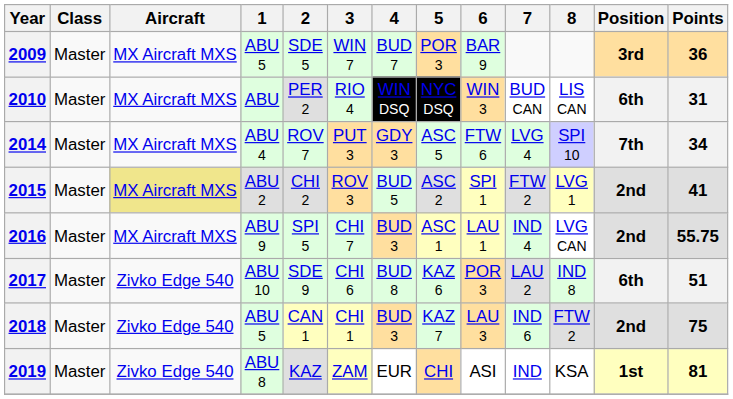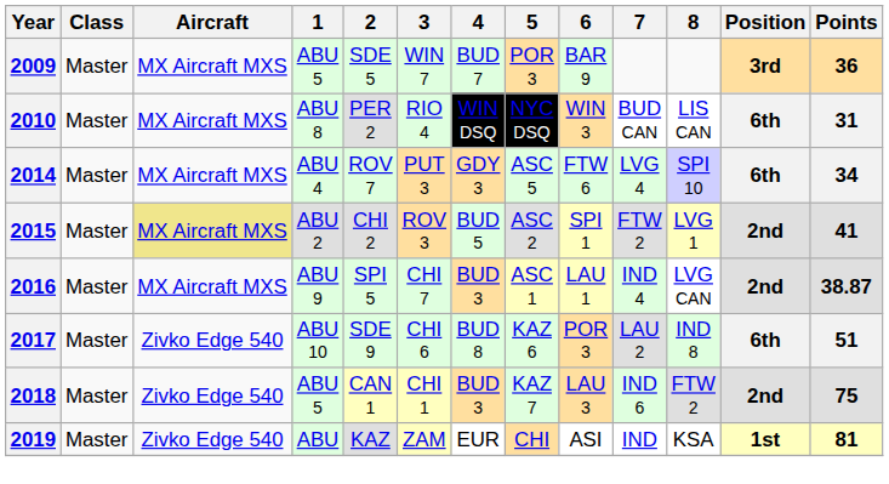 <table class="wikitable" border="1" style="text-align:center; font-size:90%;">
 <tr valign="top">
 <th>Year</th>
 <th>Class</th>
 <th>Aircraft</th>
 <th>1</th>
 <th>2</th>
 <th>3</th>
 <th>4</th>
 <th>5</th>
 <th>6</th>
 <th>7</th>
 <th>8</th>
 <th>Position</th>
 <th>Points</th>
 </tr>
 <tr>
 <th><a href='#'>2009</a></th>
 <td>Master</td>
 <td><a href='#'>MX Aircraft MXS</a></td>
 <td style="background:#dfffdf;"><a href='#'>ABU</a><br><small>5</small></td>
 <td style="background:#dfffdf;"><a href='#'>SDE</a><br><small>5</small></td>
 <td style="background:#dfffdf;"><a href='#'>WIN</a><br><small>7</small></td>
 <td style="background:#dfffdf;"><a href='#'>BUD</a><br><small>7</small></td>
 <td style="background:#ffdf9f;"><a href='#'>POR</a><br><small>3</small></td>
 <td style="background:#dfffdf;"><a href='#'>BAR</a><br><small>9</small></td>
 <td></td>
 <td></td>
 <th style="background:#ffdf9f;">3rd</th>
 <th style="background:#ffdf9f;">36</th>
 </tr>
 <tr>
 <th><a href='#'>2010</a></th>
 <td>Master</td>
 <td><a href='#'>MX Aircraft MXS</a></td>
-<td style="background:#dfffdf;"><a href='#'>ABU</a><br></td>
+<td style="background:#dfffdf;"><a href='#'>ABU</a><br><small>8</small></td>
 <td style="background:#dfdfdf;"><a href='#'>PER</a><br><small>2</small></td>
 <td style="background:#dfffdf;"><a href='#'>RIO</a><br><small>4</small></td>
 <td style="background:black; color:white;"><a href='#'><span>WIN</span></a><br><small>DSQ</small></td>
 <td style="background:black; color:white;"><a href='#'><span>NYC</span></a><br><small>DSQ</small></td>
 <td style="background:#ffdf9f;"><a href='#'>WIN</a><br><small>3</small></td>
 <td style="background:#FFFFFF;"><a href='#'>BUD</a><br><small>CAN</small></td>
 <td style="background:#FFFFFF;"><a href='#'>LIS</a><br><small>CAN</small></td>
 <th>6th</th>
 <th>31</th>
 </tr>
 <tr>
 <th><a href='#'>2014</a></th>
 <td>Master</td>
 <td><a href='#'>MX Aircraft MXS</a></td>
 <td style="background:#dfffdf;"><a href='#'>ABU</a><br><small>4</small></td>
 <td style="background:#dfffdf;"><a href='#'>ROV</a><br><small>7</small></td>
 <td style="background:#ffdf9f;"><a href='#'>PUT</a><br><small>3</small></td>
 <td style="background:#ffdf9f;"><a href='#'>GDY</a><br><small>3</small></td>
 <td style="background:#dfffdf;"><a href='#'>ASC</a><br><small>5</small></td>
 <td style="background:#dfffdf;"><a href='#'>FTW</a><br><small>6</small></td>
 <td style="background:#dfffdf;"><a href='#'>LVG</a><br><small>4</small></td>
 <td style="background:#cfcfff;"><a href='#'>SPI</a><br><small>10</small></td>
-<th>7th</th>
+<th>6th</th>
 <th>34</th>
 </tr>
 <tr>
 <th><a href='#'>2015</a></th>
 <td>Master</td>
 <td style="background: khaki;"><a href='#'>MX Aircraft MXS</a></td>
 <td style="background:#dfdfdf;"><a href='#'>ABU</a><br><small>2</small></td>
 <td style="background:#dfdfdf;"><a href='#'>CHI</a><br><small>2</small></td>
 <td style="background:#ffdf9f;"><a href='#'>ROV</a><br><small>3</small></td>
 <td style="background:#dfffdf;"><a href='#'>BUD</a><br><small>5</small></td>
 <td style="background:#dfdfdf;"><a href='#'>ASC</a><br><small>2</small></td>
 <td style="background:#ffffbf;"><a href='#'>SPI</a><br><small>1</small></td>
 <td style="background:#dfdfdf;"><a href='#'>FTW</a><br><small>2</small></td>
 <td style="background:#ffffbf;"><a href='#'>LVG</a><br><small>1</small></td>
 <th style="background:#dfdfdf;">2nd</th>
 <th style="background:#dfdfdf;">41</th>
 </tr>
 <tr>
 <th><a href='#'>2016</a></th>
 <td>Master</td>
 <td><a href='#'>MX Aircraft MXS</a></td>
 <td style="background:#dfffdf;"><a href='#'>ABU</a><br><small>9</small></td>
 <td style="background:#dfffdf;"><a href='#'>SPI</a><br><small>5</small></td>
 <td style="background:#dfffdf;"><a href='#'>CHI</a><br><small>7</small></td>
 <td style="background:#ffdf9f;"><a href='#'>BUD</a><br><small>3</small></td>
 <td style="background:#ffffbf;"><a href='#'>ASC</a><br><small>1</small></td>
 <td style="background:#ffffbf;"><a href='#'>LAU</a><br><small>1</small></td>
 <td style="background:#dfffdf;"><a href='#'>IND</a><br><small>4</small></td>
 <td style="background:#FFFFFF;"><a href='#'>LVG</a><br><small>CAN</small></td>
 <th style="background:#dfdfdf;">2nd</th>
-<th style="background:#dfdfdf;">55.75</th>
+<th style="background:#dfdfdf;">38.87</th>
 </tr>
 <tr>
 <th><a href='#'>2017</a></th>
 <td>Master</td>
 <td><a href='#'>Zivko Edge 540</a></td>
 <td style="background:#dfffdf;"><a href='#'>ABU</a><br><small>10</small></td>
 <td style="background:#dfffdf;"><a href='#'>SDE</a><br><small>9</small></td>
 <td style="background:#dfffdf;"><a href='#'>CHI</a><br><small>6</small></td>
 <td style="background:#dfffdf;"><a href='#'>BUD</a><br><small>8</small></td>
 <td style="background:#dfffdf;"><a href='#'>KAZ</a><br><small>6</small></td>
 <td style="background:#ffdf9f;"><a href='#'>POR</a><br><small>3</small></td>
 <td style="background:#dfdfdf;"><a href='#'>LAU</a><br><small>2</small></td>
 <td style="background:#dfffdf;"><a href='#'>IND</a><br><small>8</small></td>
 <th style="background:#;">6th</th>
 <th>51</th>
 </tr>
 <tr>
 <th><a href='#'>2018</a></th>
 <td>Master</td>
 <td><a href='#'>Zivko Edge 540</a></td>
 <td style="background:#dfffdf;"><a href='#'>ABU</a><br><small>5</small></td>
 <td style="background:#ffffbf;"><a href='#'>CAN</a><br><small>1</small></td>
 <td style="background:#ffffbf;"><a href='#'>CHI</a><br><small>1</small></td>
 <td style="background:#ffdf9f;"><a href='#'>BUD</a><br><small>3</small></td>
 <td style="background:#dfffdf;"><a href='#'>KAZ</a><br><small>7</small></td>
 <td style="background:#ffdf9f;"><a href='#'>LAU</a><br><small>3</small></td>
 <td style="background:#dfffdf;"><a href='#'>IND</a><br><small>6</small></td>
 <td style="background:#dfdfdf;"><a href='#'>FTW</a><br><small>2</small></td>
 <th style="background:#dfdfdf;">2nd</th>
 <th style="background:#dfdfdf;">75</th>
 </tr>
 <tr>
 <th><a href='#'>2019</a></th>
 <td>Master</td>
 <td><a href='#'>Zivko Edge 540</a></td>
-<td style="background:#dfffdf;"><a href='#'>ABU</a><br><small>8</small></td>
+<td style="background:#dfffdf;"><a href='#'>ABU</a><br></td>
 <td style="background:#dfdfdf;"><a href='#'>KAZ</a><br></td>
 <td style="background:#ffffbf;"><a href='#'>ZAM</a><br></td>
 <td style="background:#ffffff;">EUR<br></td>
 <td style="background:#ffdf9f;"><a href='#'>CHI</a><br></td>
 <td style="background:#ffffff;">ASI<br></td>
 <td style="background:#ffffff;"><a href='#'>IND</a><br></td>
 <td style="background:#ffffff;">KSA<br></td>
 <th style="background:#ffffbf;">1st</th>
 <th style="background:#ffffbf;">81</th>
 </tr>
 <tr>
 </tr>
 </table>
